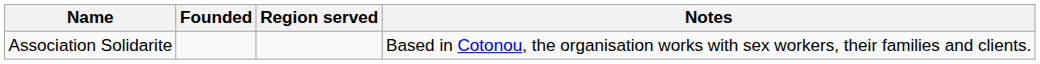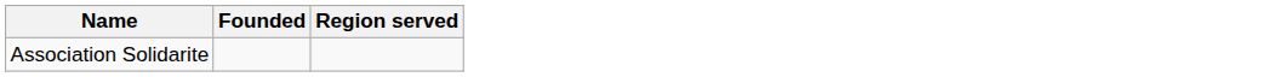 <table class="wikitable sortable">
 <tr>
 <th>Name</th>
 <th>Founded</th>
 <th>Region served</th>
-<th>Notes</th>
 </tr>
 <tr>
 <td>Association Solidarite</td>
 <td></td>
 <td></td>
-<td>Based in <a href='#'>Cotonou</a>, the organisation works with sex workers, their families and clients.</td>
 </tr>
 </table>
